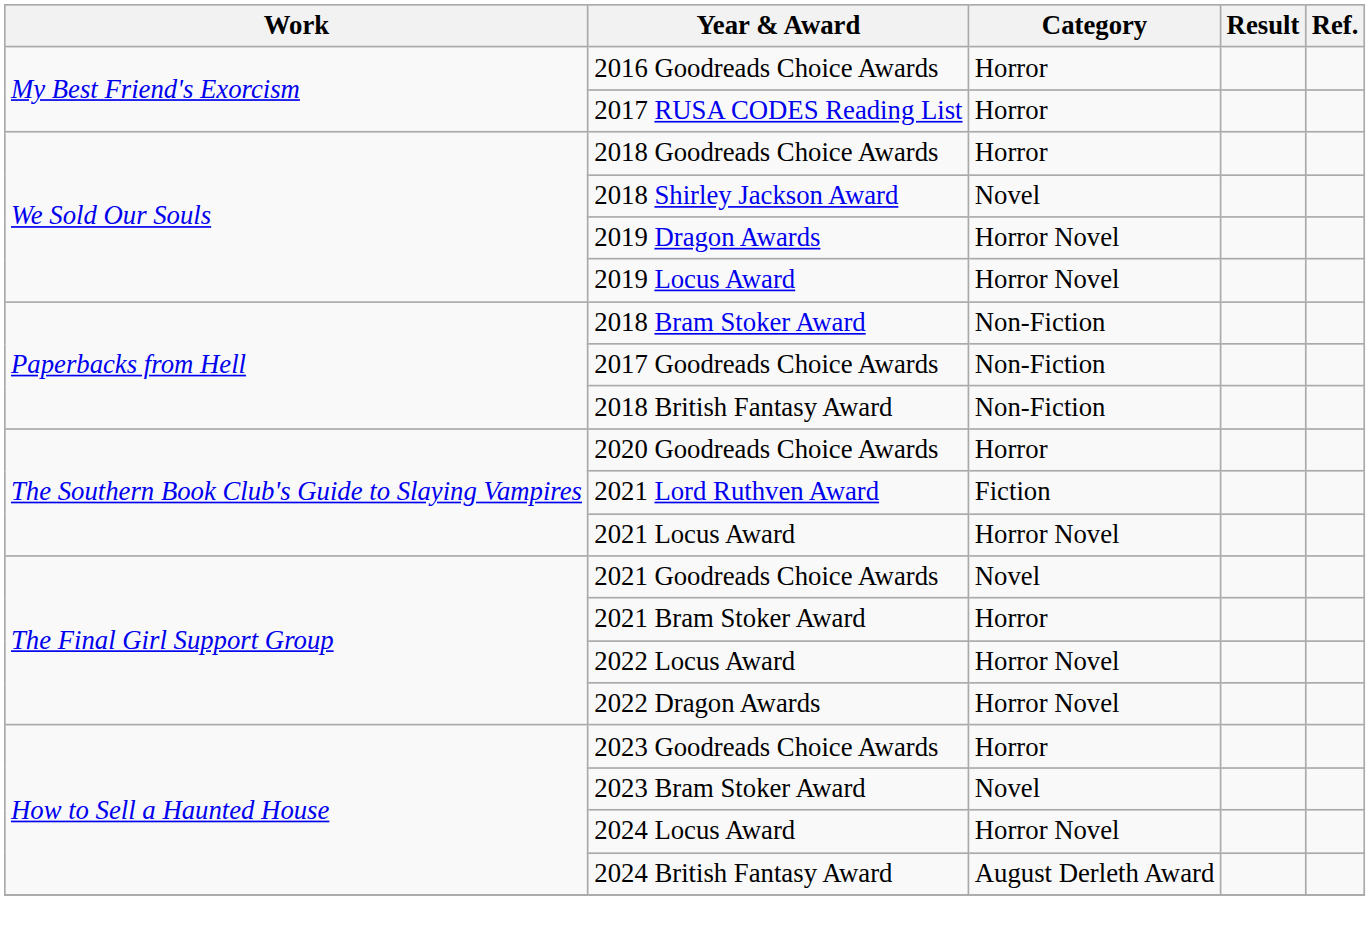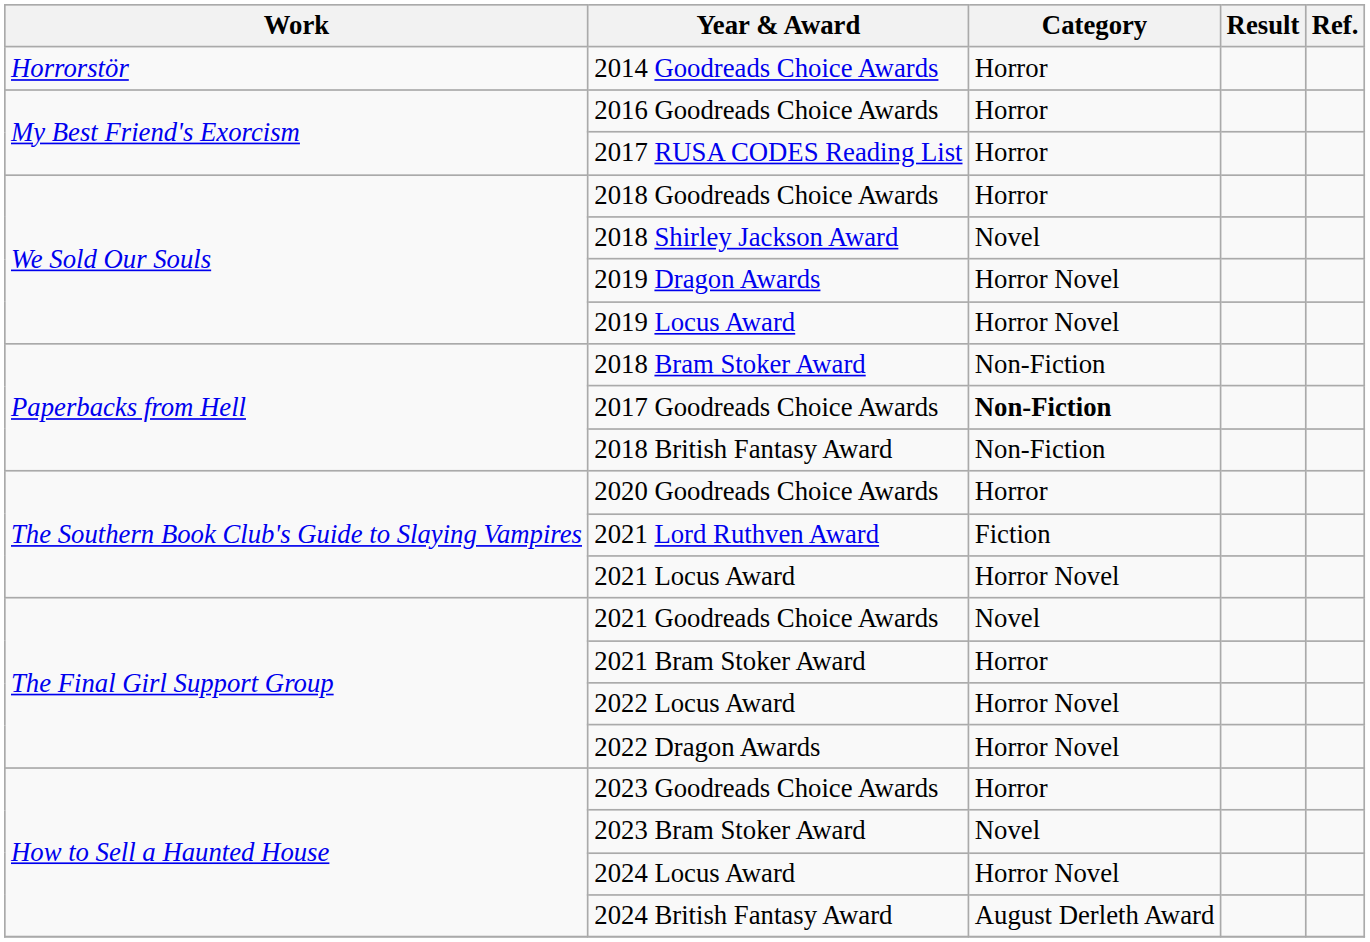 <table class="wikitable">
 <tr>
 <th>Work</th>
 <th>Year & Award</th>
 <th>Category</th>
 <th>Result</th>
 <th>Ref.</th>
+</tr>
+<tr>
+<td rowspan="1"><em><a href='#'>Horrorstör</a></em></td>
+<td>2014 <a href='#'>Goodreads Choice Awards</a></td>
+<td>Horror</td>
+<td></td>
+<td></td>
 </tr>
 <tr>
 <td rowspan="2"><em><a href='#'>My Best Friend's Exorcism</a></em></td>
 <td>2016 Goodreads Choice Awards</td>
 <td>Horror</td>
 <td></td>
 <td></td>
 </tr>
 <tr>
 <td>2017 <a href='#'>RUSA CODES Reading List</a></td>
 <td>Horror</td>
 <td></td>
 <td></td>
 </tr>
 <tr>
 <td rowspan="4"><em><a href='#'>We Sold Our Souls</a></em></td>
 <td>2018 Goodreads Choice Awards</td>
 <td>Horror</td>
 <td></td>
 <td></td>
 </tr>
 <tr>
 <td>2018 <a href='#'>Shirley Jackson Award</a></td>
 <td>Novel</td>
 <td></td>
 <td></td>
 </tr>
 <tr>
 <td>2019 <a href='#'>Dragon Awards</a></td>
 <td>Horror Novel</td>
 <td></td>
 <td></td>
 </tr>
 <tr>
 <td>2019 <a href='#'>Locus Award</a></td>
 <td>Horror Novel</td>
 <td></td>
 <td></td>
 </tr>
 <tr>
 <td rowspan="3"><em><a href='#'>Paperbacks from Hell</a></em></td>
 <td>2018 <a href='#'>Bram Stoker Award</a></td>
 <td>Non-Fiction</td>
 <td></td>
 <td></td>
 </tr>
 <tr>
 <td>2017 Goodreads Choice Awards</td>
-<td>Non-Fiction</td>
+<td><strong>Non-Fiction</strong></td>
 <td></td>
 <td></td>
 </tr>
 <tr>
 <td>2018 British Fantasy Award</td>
 <td>Non-Fiction</td>
 <td></td>
 <td></td>
 </tr>
 <tr>
 <td rowspan="3"><em><a href='#'>The Southern Book Club's Guide to Slaying Vampires</a></em></td>
 <td>2020 Goodreads Choice Awards</td>
 <td>Horror</td>
 <td></td>
 <td></td>
 </tr>
 <tr>
 <td>2021 <a href='#'>Lord Ruthven Award</a></td>
 <td>Fiction</td>
 <td></td>
 <td></td>
 </tr>
 <tr>
 <td>2021 Locus Award</td>
 <td>Horror Novel</td>
 <td></td>
 <td></td>
 </tr>
 <tr>
 <td rowspan="4"><em><a href='#'>The Final Girl Support Group</a></em></td>
 <td>2021 Goodreads Choice Awards</td>
 <td>Novel</td>
 <td></td>
 <td></td>
 </tr>
 <tr>
 <td>2021 Bram Stoker Award</td>
 <td>Horror</td>
 <td></td>
 <td></td>
 </tr>
 <tr>
 <td>2022 Locus Award</td>
 <td>Horror Novel</td>
 <td></td>
 <td></td>
 </tr>
 <tr>
 <td>2022 Dragon Awards</td>
 <td>Horror Novel</td>
 <td></td>
 <td></td>
 </tr>
 <tr>
 <td rowspan="4"><em><a href='#'>How to Sell a Haunted House</a></em></td>
 <td>2023 Goodreads Choice Awards</td>
 <td>Horror</td>
 <td></td>
 <td></td>
 </tr>
 <tr>
 <td>2023 Bram Stoker Award</td>
 <td>Novel</td>
 <td></td>
 <td></td>
 </tr>
 <tr>
 <td>2024 Locus Award</td>
 <td>Horror Novel</td>
 <td></td>
 <td></td>
 </tr>
 <tr>
 <td>2024 British Fantasy Award</td>
 <td>August Derleth Award</td>
 <td></td>
 <td></td>
 </tr>
 <tr>
 </tr>
 </table>
